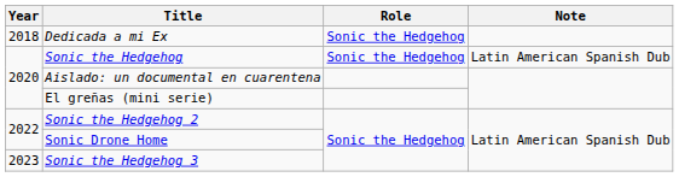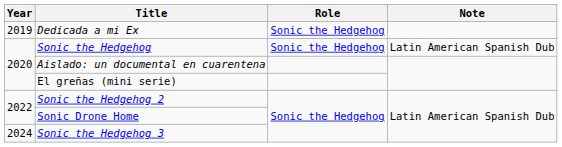 <table class="wikitable sortable">
 <tr>
 <th>Year</th>
 <th>Title</th>
 <th>Role</th>
 <th>Note</th>
 </tr>
 <tr>
-<td>2018</td>
+<td>2019</td>
 <td><em>Dedicada a mi Ex</em></td>
 <td><a href='#'>Sonic the Hedgehog</a></td>
 </tr>
 <tr>
 <td rowspan="3">2020</td>
 <td><em><a href='#'>Sonic the Hedgehog</a></em></td>
 <td><a href='#'>Sonic the Hedgehog</a></td>
 <td>Latin American Spanish Dub</td>
 </tr>
 <tr>
 <td><em>Aislado: un documental en cuarentena</em></td>
 <td></td>
 </tr>
 <tr>
 <td>El greñas (mini serie)</td>
 <td></td>
 </tr>
 <tr>
 <td rowspan="2">2022</td>
 <td><em><a href='#'>Sonic the Hedgehog 2</a></em></td>
 <td rowspan="3"><a href='#'>Sonic the Hedgehog</a></td>
 <td rowspan="3">Latin American Spanish Dub</td>
 </tr>
 <tr>
 <td><a href='#'>Sonic Drone Home</a></td>
 </tr>
 <tr>
-<td>2023</td>
+<td>2024</td>
 <td><em><a href='#'>Sonic the Hedgehog 3</a></em></td>
 </tr>
 </table>
